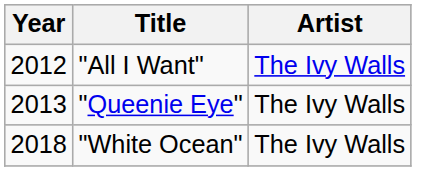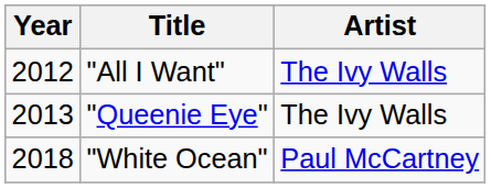 <table class="wikitable">
 <tr>
 <th>Year</th>
 <th>Title</th>
 <th>Artist</th>
 </tr>
 <tr>
 <td>2012</td>
 <td>"All I Want"</td>
 <td><a href='#'>The Ivy Walls</a></td>
 </tr>
 <tr>
 <td>2013</td>
 <td>"<a href='#'>Queenie Eye</a>"</td>
 <td>The Ivy Walls</td>
 </tr>
 <tr>
 <td>2018</td>
 <td>"White Ocean"</td>
-<td>The Ivy Walls</td>
+<td><a href='#'>Paul McCartney</a></td>
 </tr>
 </table>
